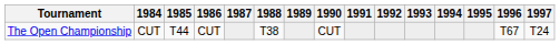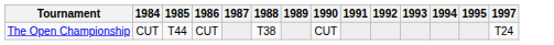 <table class="wikitable" style="font-size:95%;text-align:center;">
 <tr>
 <th>Tournament</th>
 <th>1984</th>
 <th>1985</th>
 <th>1986</th>
 <th>1987</th>
 <th>1988</th>
 <th>1989</th>
 <th>1990</th>
 <th>1991</th>
 <th>1992</th>
 <th>1993</th>
 <th>1994</th>
 <th>1995</th>
-<th>1996</th>
 <th>1997</th>
 </tr>
 <tr>
 <td align=left><a href='#'>The Open Championship</a></td>
 <td>CUT</td>
 <td>T44</td>
 <td>CUT</td>
 <td style="background:#eeeeee;"></td>
 <td>T38</td>
 <td style="background:#eeeeee;"></td>
 <td>CUT</td>
 <td style="background:#eeeeee;"></td>
 <td style="background:#eeeeee;"></td>
 <td style="background:#eeeeee;"></td>
 <td style="background:#eeeeee;"></td>
 <td style="background:#eeeeee;"></td>
-<td>T67</td>
 <td>T24</td>
 </tr>
 </table>
